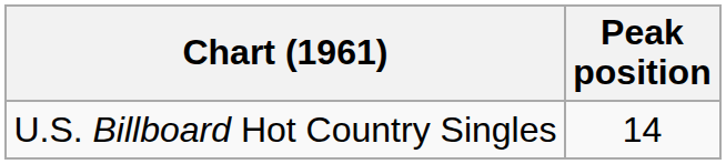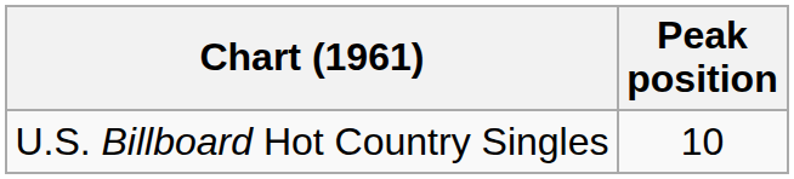 <table class="wikitable">
 <tr>
 <th align="left">Chart (1961)</th>
 <th align="center">Peak<br>position</th>
 </tr>
 <tr>
 <td align="left">U.S. <em>Billboard</em> Hot Country Singles</td>
-<td align="center">14</td>
+<td align="center">10</td>
 </tr>
 </table>
